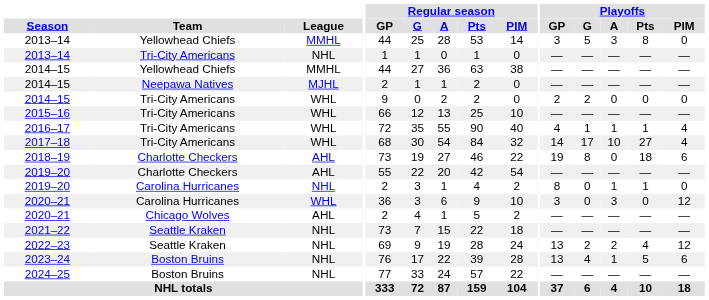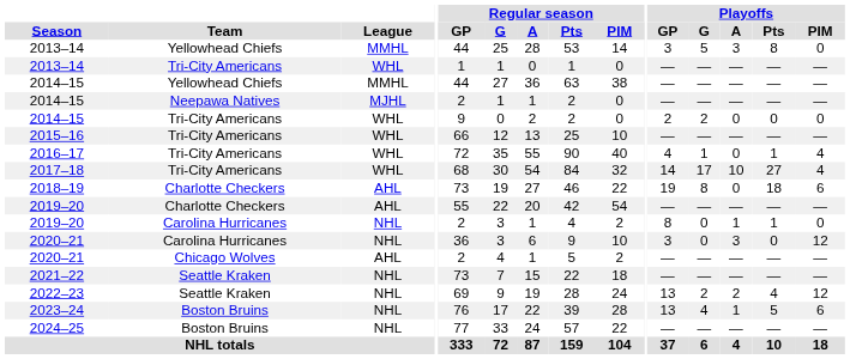 <table border="0" cellpadding="1" cellspacing="0" style="text-align:center; width:60em">
 <tr bgcolor="#e0e0e0">
 <th colspan="3" bgcolor="#ffffff"></th>
 <th rowspan="99" bgcolor="#ffffff"></th>
 <th colspan="5"><a href='#'>Regular season</a></th>
 <th rowspan="99" bgcolor="#ffffff"></th>
 <th colspan="5"><a href='#'>Playoffs</a></th>
 </tr>
 <tr bgcolor="#e0e0e0">
 <th><a href='#'>Season</a></th>
 <th>Team</th>
 <th>League</th>
 <th>GP</th>
 <th><a href='#'>G</a></th>
 <th><a href='#'>A</a></th>
 <th><a href='#'>Pts</a></th>
 <th><a href='#'>PIM</a></th>
 <th>GP</th>
 <th>G</th>
 <th>A</th>
 <th>Pts</th>
 <th>PIM</th>
 </tr>
 <tr>
 <td>2013–14</td>
 <td>Yellowhead Chiefs</td>
 <td><a href='#'>MMHL</a></td>
 <td>44</td>
 <td>25</td>
 <td>28</td>
 <td>53</td>
 <td>14</td>
 <td>3</td>
 <td>5</td>
 <td>3</td>
 <td>8</td>
 <td>0</td>
 </tr>
 <tr bgcolor="#f0f0f0">
 <td><a href='#'>2013–14</a></td>
 <td><a href='#'>Tri-City Americans</a></td>
-<td>NHL</td>
+<td><a href='#'>WHL</a></td>
 <td>1</td>
 <td>1</td>
 <td>0</td>
 <td>1</td>
 <td>0</td>
 <td>—</td>
 <td>—</td>
 <td>—</td>
 <td>—</td>
 <td>—</td>
 </tr>
 <tr>
 <td>2014–15</td>
 <td>Yellowhead Chiefs</td>
 <td>MMHL</td>
 <td>44</td>
 <td>27</td>
 <td>36</td>
 <td>63</td>
 <td>38</td>
 <td>—</td>
 <td>—</td>
 <td>—</td>
 <td>—</td>
 <td>—</td>
 </tr>
 <tr bgcolor="#f0f0f0">
 <td>2014–15</td>
 <td><a href='#'>Neepawa Natives</a></td>
 <td><a href='#'>MJHL</a></td>
 <td>2</td>
 <td>1</td>
 <td>1</td>
 <td>2</td>
 <td>0</td>
 <td>—</td>
 <td>—</td>
 <td>—</td>
 <td>—</td>
 <td>—</td>
 </tr>
 <tr>
 <td><a href='#'>2014–15</a></td>
 <td>Tri-City Americans</td>
 <td>WHL</td>
 <td>9</td>
 <td>0</td>
 <td>2</td>
 <td>2</td>
 <td>0</td>
 <td>2</td>
 <td>2</td>
 <td>0</td>
 <td>0</td>
 <td>0</td>
 </tr>
 <tr bgcolor="#f0f0f0">
 <td><a href='#'>2015–16</a></td>
 <td>Tri-City Americans</td>
 <td>WHL</td>
 <td>66</td>
 <td>12</td>
 <td>13</td>
 <td>25</td>
 <td>10</td>
 <td>—</td>
 <td>—</td>
 <td>—</td>
 <td>—</td>
 <td>—</td>
 </tr>
 <tr>
 <td><a href='#'>2016–17</a></td>
 <td>Tri-City Americans</td>
 <td>WHL</td>
 <td>72</td>
 <td>35</td>
 <td>55</td>
 <td>90</td>
 <td>40</td>
 <td>4</td>
 <td>1</td>
-<td>1</td>
+<td>0</td>
 <td>1</td>
 <td>4</td>
 </tr>
 <tr bgcolor="#f0f0f0">
 <td><a href='#'>2017–18</a></td>
 <td>Tri-City Americans</td>
 <td>WHL</td>
 <td>68</td>
 <td>30</td>
 <td>54</td>
 <td>84</td>
 <td>32</td>
 <td>14</td>
 <td>17</td>
 <td>10</td>
 <td>27</td>
 <td>4</td>
 </tr>
 <tr>
 <td><a href='#'>2018–19</a></td>
 <td><a href='#'>Charlotte Checkers</a></td>
 <td><a href='#'>AHL</a></td>
 <td>73</td>
 <td>19</td>
 <td>27</td>
 <td>46</td>
 <td>22</td>
 <td>19</td>
 <td>8</td>
 <td>0</td>
 <td>18</td>
 <td>6</td>
 </tr>
 <tr bgcolor="#f0f0f0">
 <td><a href='#'>2019–20</a></td>
 <td>Charlotte Checkers</td>
 <td>AHL</td>
 <td>55</td>
 <td>22</td>
 <td>20</td>
 <td>42</td>
 <td>54</td>
 <td>—</td>
 <td>—</td>
 <td>—</td>
 <td>—</td>
 <td>—</td>
 </tr>
 <tr>
 <td><a href='#'>2019–20</a></td>
 <td><a href='#'>Carolina Hurricanes</a></td>
 <td><a href='#'>NHL</a></td>
 <td>2</td>
 <td>3</td>
 <td>1</td>
 <td>4</td>
 <td>2</td>
 <td>8</td>
 <td>0</td>
 <td>1</td>
 <td>1</td>
 <td>0</td>
 </tr>
 <tr bgcolor="#f0f0f0">
 <td><a href='#'>2020–21</a></td>
 <td>Carolina Hurricanes</td>
-<td><a href='#'>WHL</a></td>
+<td>NHL</td>
 <td>36</td>
 <td>3</td>
 <td>6</td>
 <td>9</td>
 <td>10</td>
 <td>3</td>
 <td>0</td>
 <td>3</td>
 <td>0</td>
 <td>12</td>
 </tr>
 <tr>
 <td><a href='#'>2020–21</a></td>
 <td><a href='#'>Chicago Wolves</a></td>
 <td>AHL</td>
 <td>2</td>
 <td>4</td>
 <td>1</td>
 <td>5</td>
 <td>2</td>
 <td>—</td>
 <td>—</td>
 <td>—</td>
 <td>—</td>
 <td>—</td>
 </tr>
 <tr bgcolor="#f0f0f0">
 <td><a href='#'>2021–22</a></td>
 <td><a href='#'>Seattle Kraken</a></td>
 <td>NHL</td>
 <td>73</td>
 <td>7</td>
 <td>15</td>
 <td>22</td>
 <td>18</td>
 <td>—</td>
 <td>—</td>
 <td>—</td>
 <td>—</td>
 <td>—</td>
 </tr>
 <tr>
 <td><a href='#'>2022–23</a></td>
 <td>Seattle Kraken</td>
 <td>NHL</td>
 <td>69</td>
 <td>9</td>
 <td>19</td>
 <td>28</td>
 <td>24</td>
 <td>13</td>
 <td>2</td>
 <td>2</td>
 <td>4</td>
 <td>12</td>
 </tr>
 <tr bgcolor="#f0f0f0">
 <td><a href='#'>2023–24</a></td>
 <td><a href='#'>Boston Bruins</a></td>
 <td>NHL</td>
 <td>76</td>
 <td>17</td>
 <td>22</td>
 <td>39</td>
 <td>28</td>
 <td>13</td>
 <td>4</td>
 <td>1</td>
 <td>5</td>
 <td>6</td>
 </tr>
 <tr>
 <td><a href='#'>2024–25</a></td>
 <td>Boston Bruins</td>
 <td>NHL</td>
 <td>77</td>
 <td>33</td>
 <td>24</td>
 <td>57</td>
 <td>22</td>
 <td>—</td>
 <td>—</td>
 <td>—</td>
 <td>—</td>
 <td>—</td>
 </tr>
 <tr bgcolor="#e0e0e0">
 <th colspan="3">NHL totals</th>
 <th>333</th>
 <th>72</th>
 <th>87</th>
 <th>159</th>
 <th>104</th>
 <th>37</th>
 <th>6</th>
 <th>4</th>
 <th>10</th>
 <th>18</th>
 </tr>
 </table>
